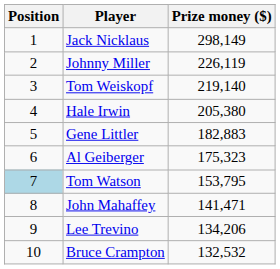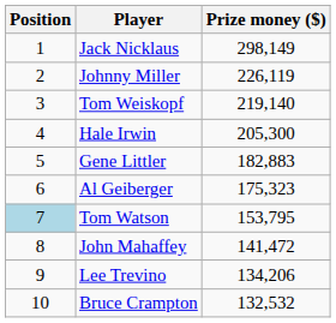 <table class="wikitable">
 <tr>
 <th>Position</th>
 <th>Player</th>
 <th>Prize money ($)</th>
 </tr>
 <tr>
 <td align=center>1</td>
 <td> <a href='#'>Jack Nicklaus</a></td>
 <td align=center>298,149</td>
 </tr>
 <tr>
 <td align=center>2</td>
 <td> <a href='#'>Johnny Miller</a></td>
 <td align=center>226,119</td>
 </tr>
 <tr>
 <td align=center>3</td>
 <td> <a href='#'>Tom Weiskopf</a></td>
 <td align=center>219,140</td>
 </tr>
 <tr>
 <td align=center>4</td>
 <td> <a href='#'>Hale Irwin</a></td>
-<td align=center>205,380</td>
+<td align=center>205,300</td>
 </tr>
 <tr>
 <td align=center>5</td>
 <td> <a href='#'>Gene Littler</a></td>
 <td align=center>182,883</td>
 </tr>
 <tr>
 <td align=center>6</td>
 <td> <a href='#'>Al Geiberger</a></td>
 <td align=center>175,323</td>
 </tr>
 <tr>
 <td align=center style="background: lightblue;">7</td>
 <td> <a href='#'>Tom Watson</a></td>
 <td align=center>153,795</td>
 </tr>
 <tr>
 <td align=center>8</td>
 <td> <a href='#'>John Mahaffey</a></td>
-<td align=center>141,471</td>
+<td align=center>141,472</td>
 </tr>
 <tr>
 <td align=center>9</td>
 <td> <a href='#'>Lee Trevino</a></td>
 <td align=center>134,206</td>
 </tr>
 <tr>
 <td align=center>10</td>
 <td> <a href='#'>Bruce Crampton</a></td>
 <td align=center>132,532</td>
 </tr>
 </table>
